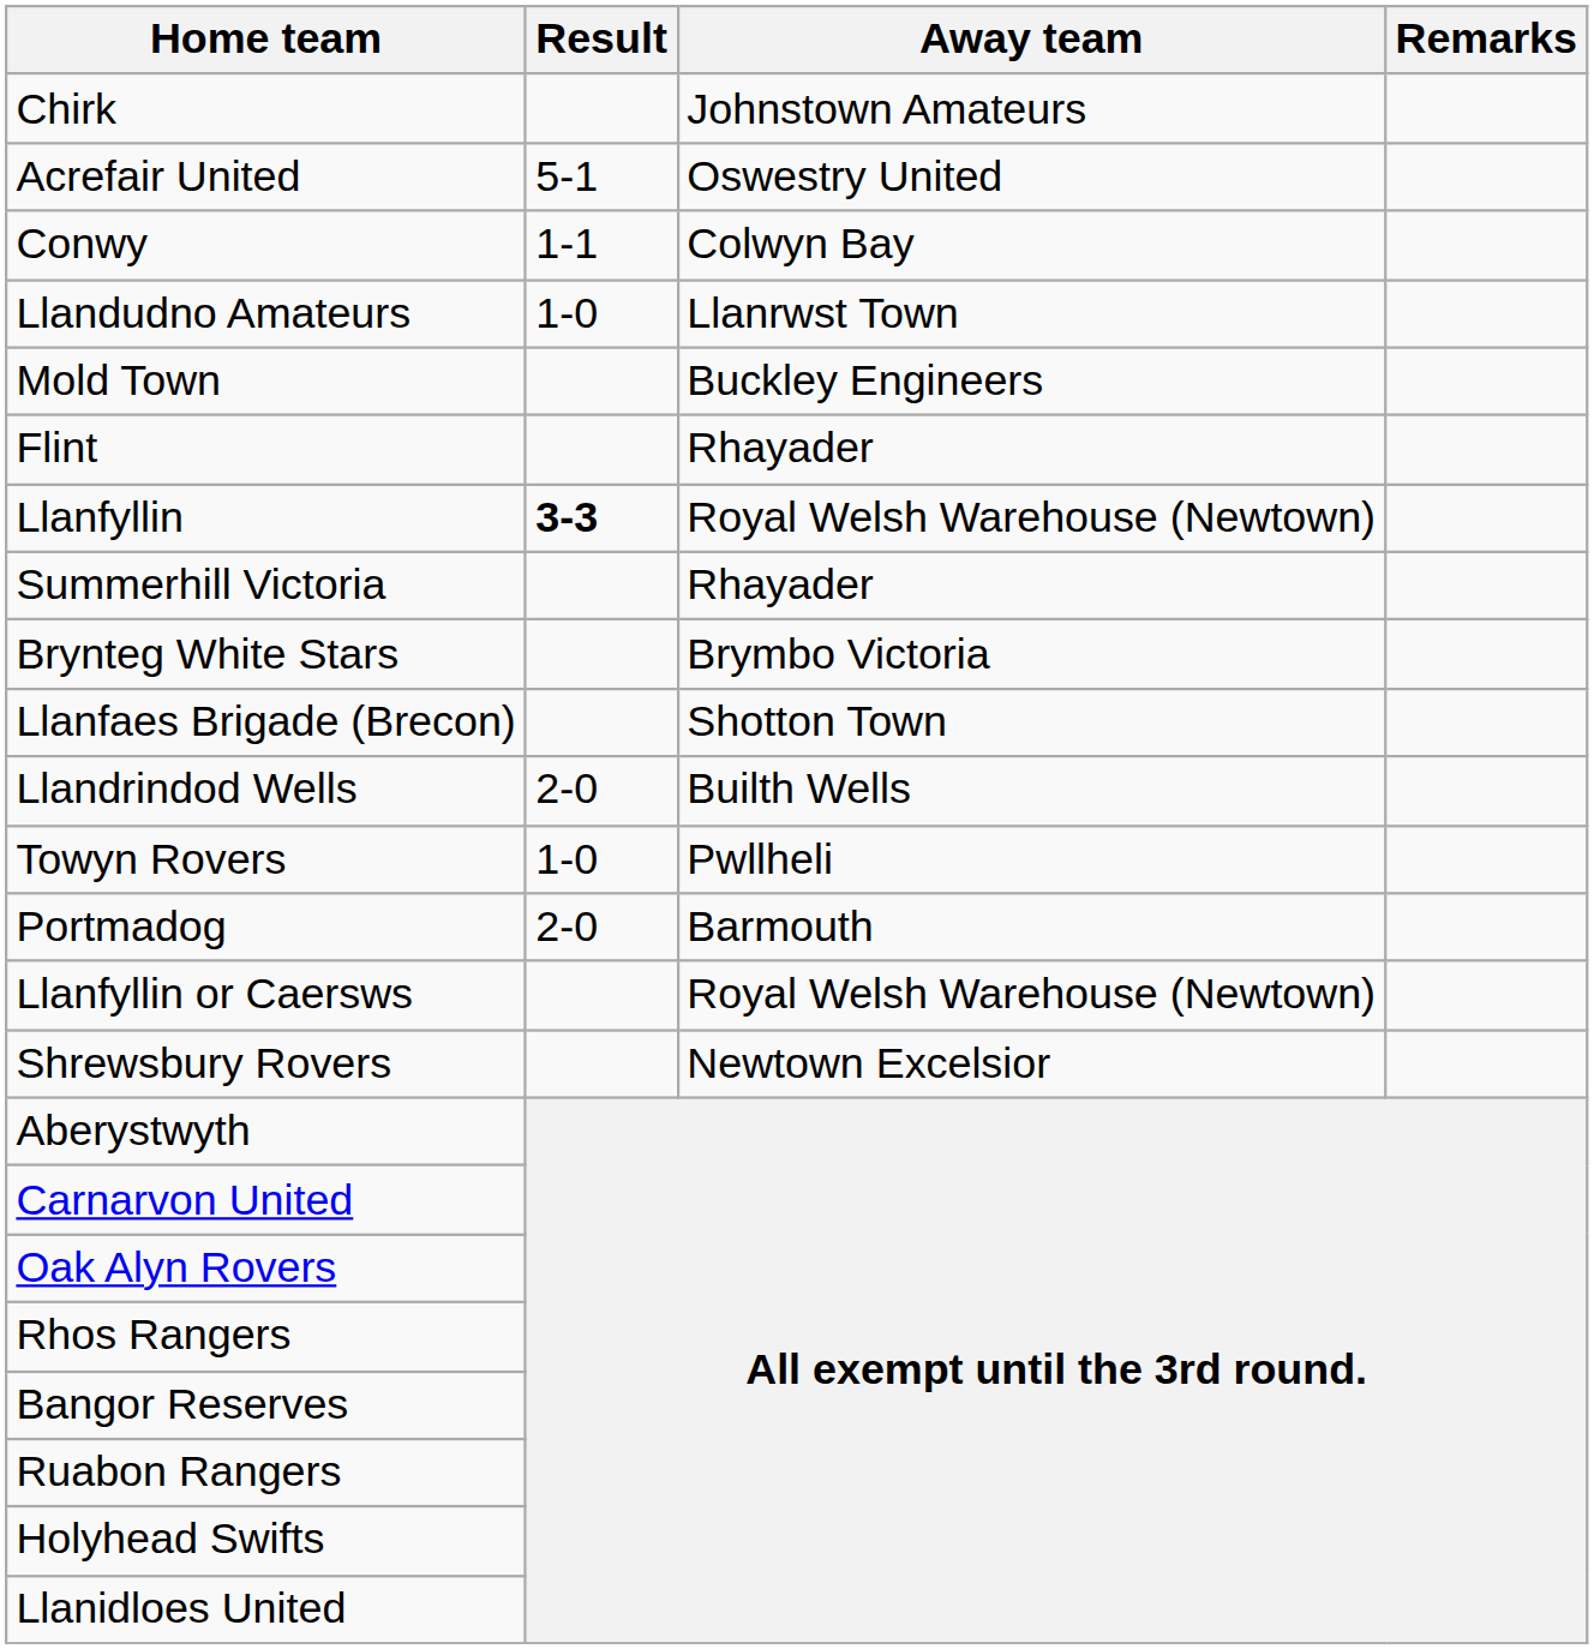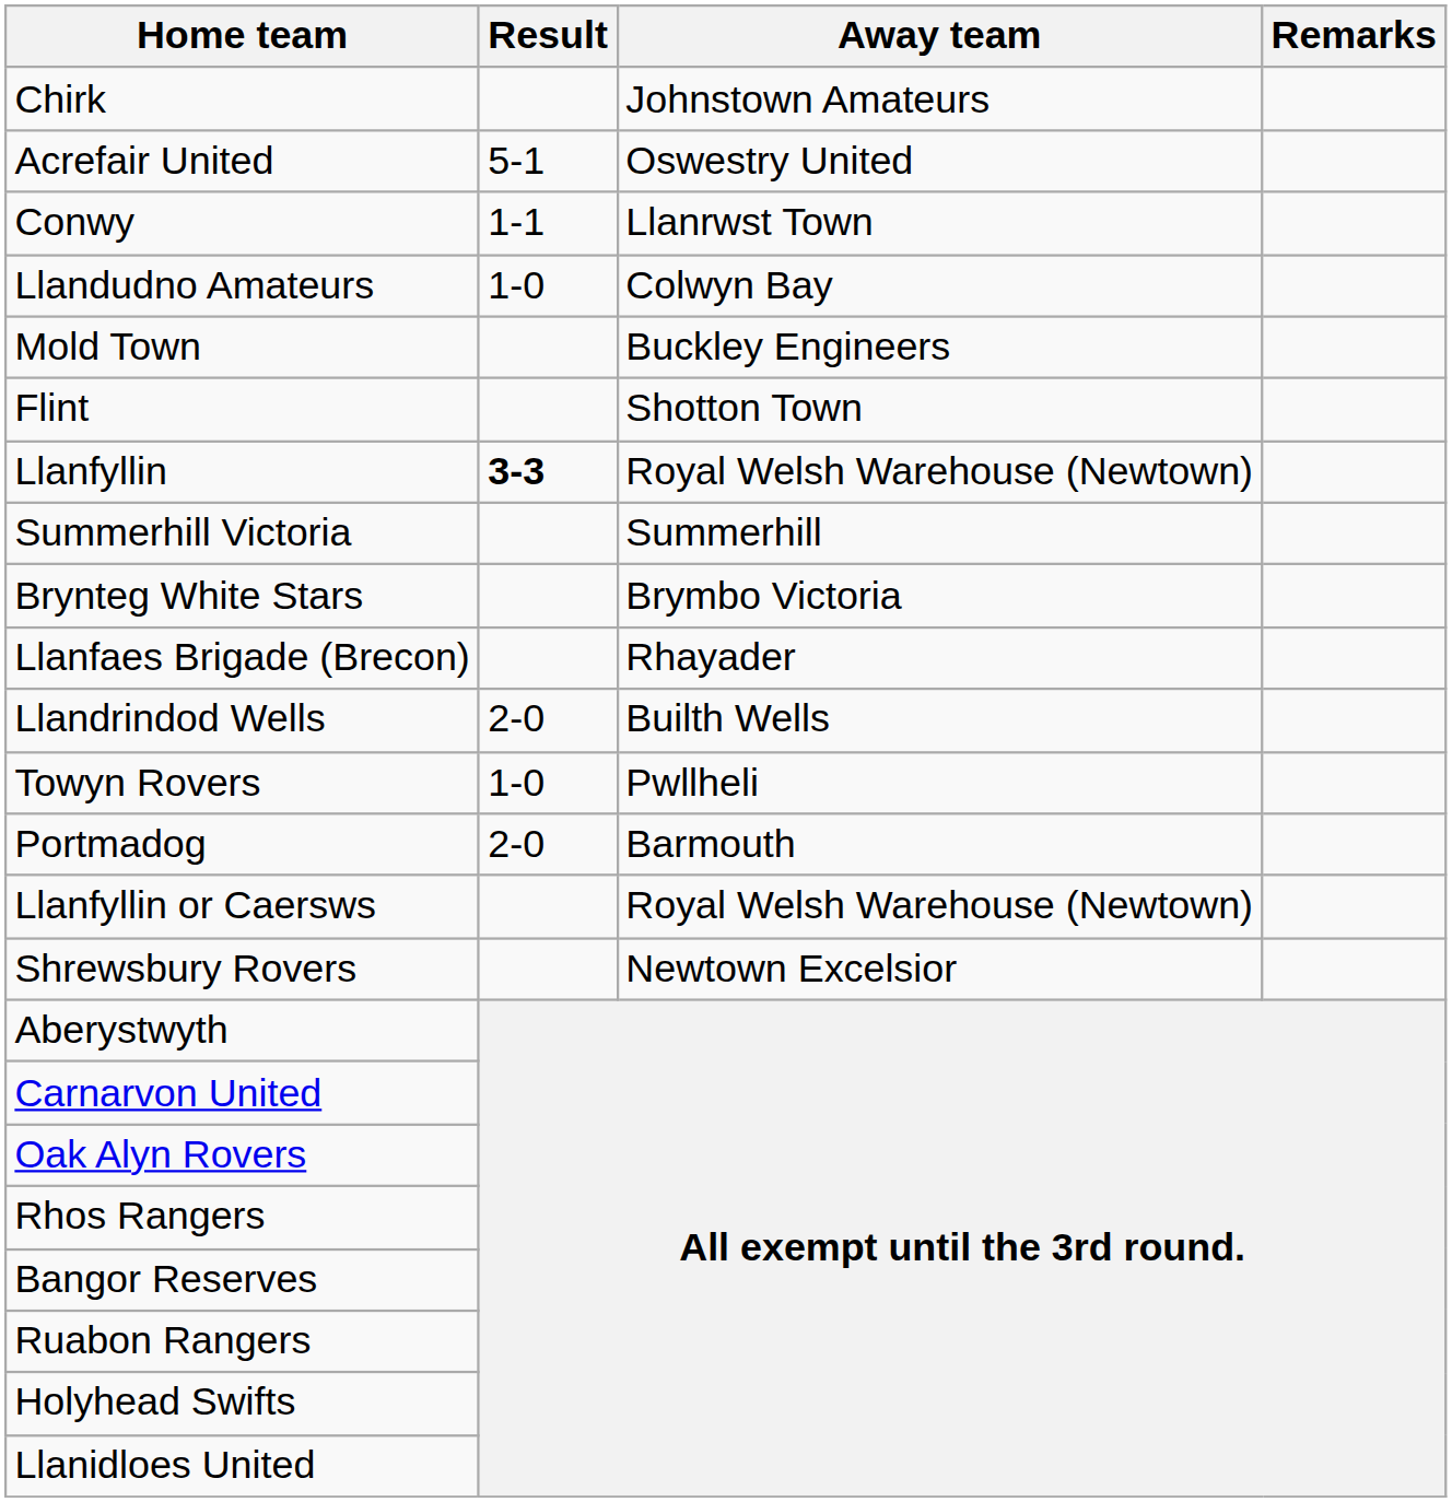 <table class="wikitable">
 <tr>
 <th>Home team</th>
 <th>Result</th>
 <th>Away team</th>
 <th>Remarks</th>
 </tr>
 <tr>
 <td>Chirk</td>
 <td></td>
 <td>Johnstown Amateurs</td>
 <td></td>
 </tr>
 <tr>
 <td>Acrefair United</td>
 <td>5-1</td>
 <td> Oswestry United</td>
 <td></td>
 </tr>
 <tr>
 <td>Conwy</td>
 <td>1-1</td>
-<td>Colwyn Bay</td>
+<td>Llanrwst Town</td>
 <td></td>
 </tr>
 <tr>
 <td>Llandudno Amateurs</td>
 <td>1-0</td>
-<td>Llanrwst Town</td>
+<td>Colwyn Bay</td>
 <td></td>
 </tr>
 <tr>
 <td>Mold Town</td>
 <td></td>
 <td>Buckley Engineers</td>
 <td></td>
 </tr>
 <tr>
 <td>Flint</td>
 <td></td>
-<td>Rhayader</td>
+<td>Shotton Town</td>
 <td></td>
 </tr>
 <tr>
 <td>Llanfyllin</td>
 <td><strong>3-3</strong></td>
 <td>Royal Welsh Warehouse (Newtown)</td>
 <td></td>
 </tr>
 <tr>
 <td>Summerhill Victoria</td>
 <td></td>
-<td>Rhayader</td>
+<td>Summerhill</td>
 <td></td>
 </tr>
 <tr>
 <td>Brynteg White Stars</td>
 <td></td>
 <td>Brymbo Victoria</td>
 <td></td>
 </tr>
 <tr>
 <td>Llanfaes Brigade (Brecon)</td>
 <td></td>
-<td>Shotton Town</td>
+<td>Rhayader</td>
 <td></td>
 </tr>
 <tr>
 <td>Llandrindod Wells</td>
 <td>2-0</td>
 <td>Builth Wells</td>
 <td></td>
 </tr>
 <tr>
 <td>Towyn Rovers</td>
 <td>1-0</td>
 <td>Pwllheli</td>
 <td></td>
 </tr>
 <tr>
 <td>Portmadog</td>
 <td>2-0</td>
 <td>Barmouth</td>
 <td></td>
 </tr>
 <tr>
 <td>Llanfyllin or Caersws</td>
 <td></td>
 <td>Royal Welsh Warehouse (Newtown)</td>
 <td></td>
 </tr>
 <tr>
 <td> Shrewsbury Rovers</td>
 <td></td>
 <td>Newtown Excelsior</td>
 <td></td>
 </tr>
 <tr>
 <td>Aberystwyth</td>
 <th colspan="3" rowspan="8">All exempt until the 3rd round.</th>
 </tr>
 <tr>
 <td><a href='#'>Carnarvon United</a></td>
 </tr>
 <tr>
 <td><a href='#'>Oak Alyn Rovers</a></td>
 </tr>
 <tr>
 <td>Rhos Rangers</td>
 </tr>
 <tr>
 <td>Bangor Reserves</td>
 </tr>
 <tr>
 <td>Ruabon Rangers</td>
 </tr>
 <tr>
 <td>Holyhead Swifts</td>
 </tr>
 <tr>
 <td>Llanidloes United</td>
 </tr>
 </table>
